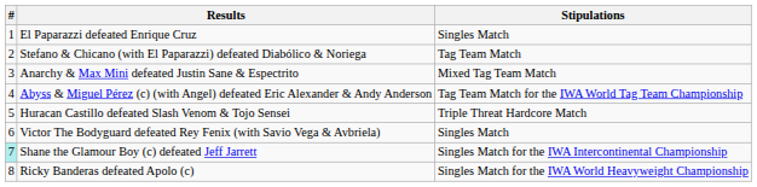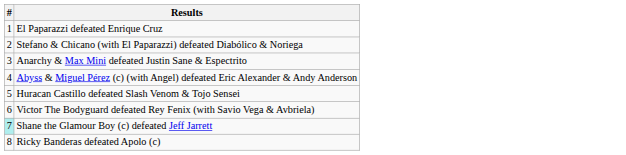 <table class="wikitable">
 <tr>
 <th>#</th>
 <th>Results</th>
-<th>Stipulations</th>
 </tr>
 <tr>
 <td>1</td>
 <td>El Paparazzi defeated Enrique Cruz</td>
-<td>Singles Match</td>
 </tr>
 <tr>
 <td>2</td>
 <td>Stefano & Chicano (with El Paparazzi) defeated Diabólico & Noriega</td>
-<td>Tag Team Match</td>
 </tr>
 <tr>
 <td>3</td>
 <td>Anarchy & <a href='#'>Max Mini</a> defeated Justin Sane & Espectrito</td>
-<td>Mixed Tag Team Match</td>
 </tr>
 <tr>
 <td>4</td>
 <td><a href='#'>Abyss</a> & <a href='#'>Miguel Pérez</a> (c) (with Angel) defeated Eric Alexander & Andy Anderson</td>
-<td>Tag Team Match for the <a href='#'>IWA World Tag Team Championship</a></td>
 </tr>
 <tr>
 <td>5</td>
 <td>Huracan Castillo defeated Slash Venom & Tojo Sensei</td>
-<td>Triple Threat Hardcore Match</td>
 </tr>
 <tr>
 <td>6</td>
 <td>Victor The Bodyguard defeated Rey Fenix (with Savio Vega & Avbriela)</td>
-<td>Singles Match</td>
 </tr>
 <tr>
 <td style="background: paleturquoise;">7</td>
 <td>Shane the Glamour Boy (c) defeated <a href='#'>Jeff Jarrett</a></td>
-<td>Singles Match for the <a href='#'>IWA Intercontinental Championship</a></td>
 </tr>
 <tr>
 <td>8</td>
 <td>Ricky Banderas defeated Apolo (c)</td>
-<td>Singles Match for the <a href='#'>IWA World Heavyweight Championship</a></td>
 </tr>
 </table>
